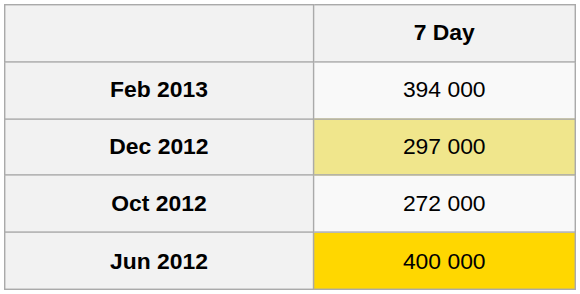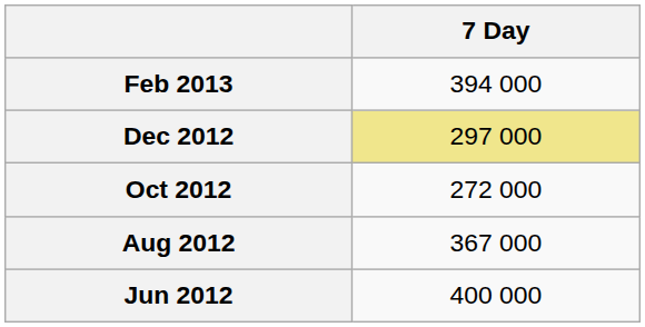 <table class="wikitable sortable" style="text-align:center; width:400px; height:200px;">
 <tr>
 <th></th>
 <th>7 Day</th>
 </tr>
 <tr>
 <th scope="row">Feb 2013</th>
 <td>394 000</td>
 </tr>
 <tr>
 <th scope="row">Dec 2012</th>
 <td style="background: khaki;">297 000</td>
 </tr>
 <tr>
 <th scope="row">Oct 2012</th>
 <td>272 000</td>
 </tr>
 <tr>
+<th scope="row">Aug 2012</th>
+<td>367 000</td>
+</tr>
+<tr>
 <th scope="row">Jun 2012</th>
-<td style="background: gold;">400 000</td>
+<td>400 000</td>
 </tr>
 </table>
